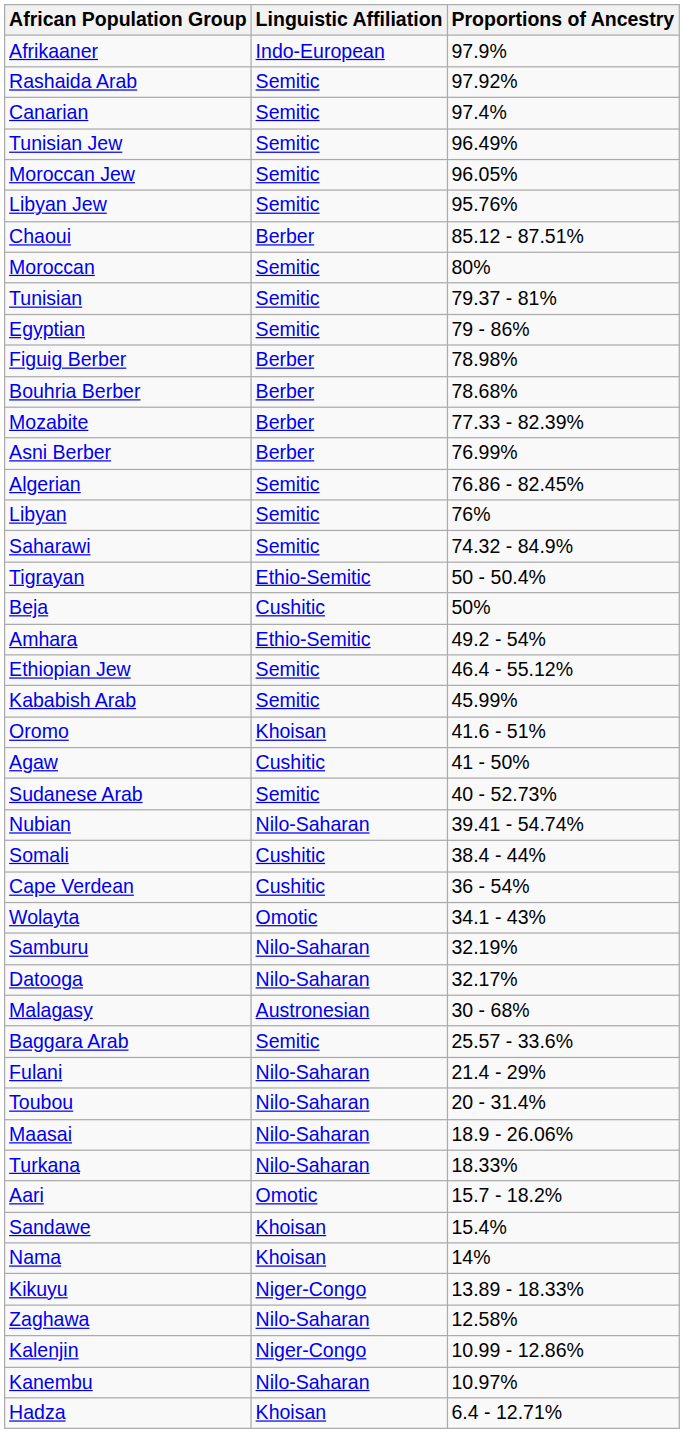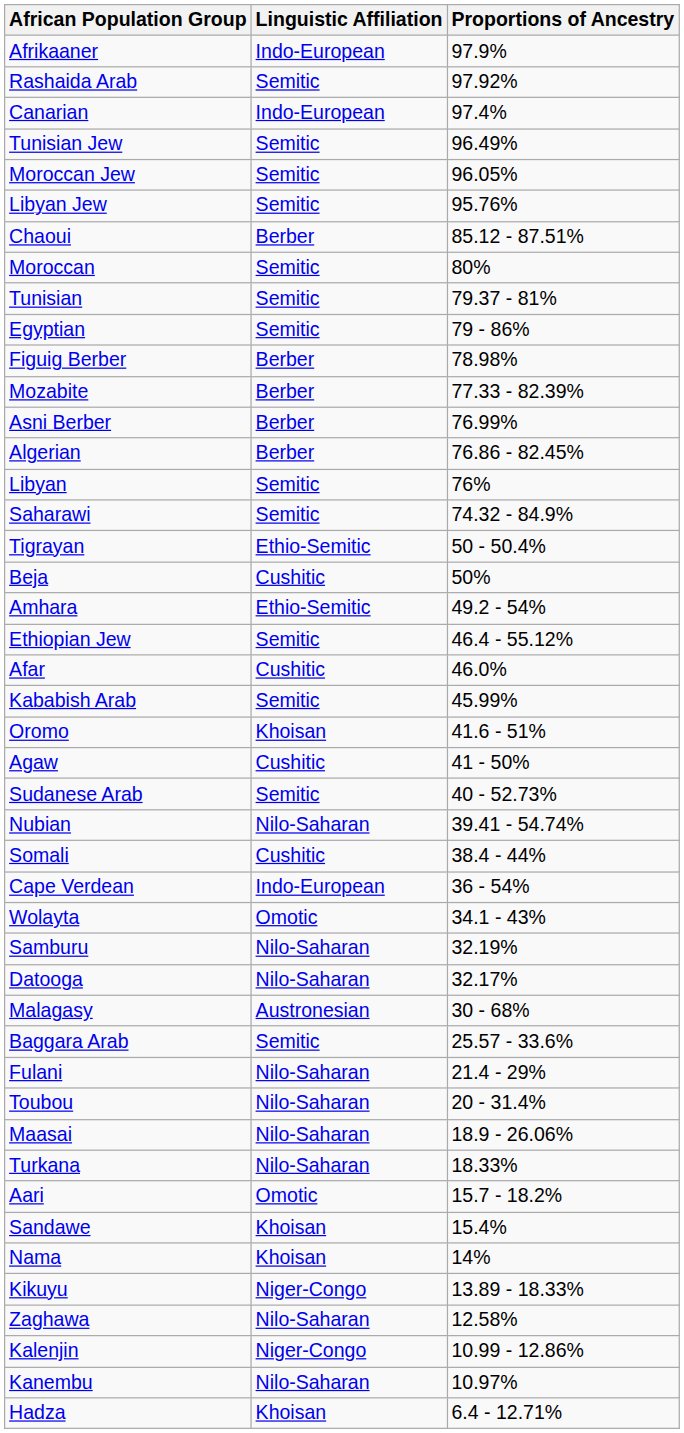 <table class="wikitable">
 <tr>
 <th>African Population Group</th>
 <th>Linguistic Affiliation</th>
 <th>Proportions of Ancestry</th>
 </tr>
 <tr>
 <td><a href='#'>Afrikaaner</a></td>
 <td><a href='#'>Indo-European</a></td>
 <td>97.9%</td>
 </tr>
 <tr>
 <td><a href='#'>Rashaida Arab</a></td>
 <td><a href='#'>Semitic</a></td>
 <td>97.92%</td>
 </tr>
 <tr>
 <td><a href='#'>Canarian</a></td>
-<td><a href='#'>Semitic</a></td>
+<td><a href='#'>Indo-European</a></td>
 <td>97.4%</td>
 </tr>
 <tr>
 <td><a href='#'>Tunisian Jew</a></td>
 <td><a href='#'>Semitic</a></td>
 <td>96.49%</td>
 </tr>
 <tr>
 <td><a href='#'>Moroccan Jew</a></td>
 <td><a href='#'>Semitic</a></td>
 <td>96.05%</td>
 </tr>
 <tr>
 <td><a href='#'>Libyan Jew</a></td>
 <td><a href='#'>Semitic</a></td>
 <td>95.76%</td>
 </tr>
 <tr>
 <td><a href='#'>Chaoui</a></td>
 <td><a href='#'>Berber</a></td>
 <td>85.12 - 87.51%</td>
 </tr>
 <tr>
 <td><a href='#'>Moroccan</a></td>
 <td><a href='#'>Semitic</a></td>
 <td>80%</td>
 </tr>
 <tr>
 <td><a href='#'>Tunisian</a></td>
 <td><a href='#'>Semitic</a></td>
 <td>79.37 - 81%</td>
 </tr>
 <tr>
 <td><a href='#'>Egyptian</a></td>
 <td><a href='#'>Semitic</a></td>
 <td>79 - 86%</td>
 </tr>
 <tr>
 <td><a href='#'>Figuig Berber</a></td>
 <td><a href='#'>Berber</a></td>
 <td>78.98%</td>
 </tr>
 <tr>
-<td><a href='#'>Bouhria Berber</a></td>
-<td><a href='#'>Berber</a></td>
-<td>78.68%</td>
-</tr>
-<tr>
 <td><a href='#'>Mozabite</a></td>
 <td><a href='#'>Berber</a></td>
 <td>77.33 - 82.39%</td>
 </tr>
 <tr>
 <td><a href='#'>Asni Berber</a></td>
 <td><a href='#'>Berber</a></td>
 <td>76.99%</td>
 </tr>
 <tr>
 <td><a href='#'>Algerian</a></td>
-<td><a href='#'>Semitic</a></td>
+<td><a href='#'>Berber</a></td>
 <td>76.86 - 82.45%</td>
 </tr>
 <tr>
 <td><a href='#'>Libyan</a></td>
 <td><a href='#'>Semitic</a></td>
 <td>76%</td>
 </tr>
 <tr>
 <td><a href='#'>Saharawi</a></td>
 <td><a href='#'>Semitic</a></td>
 <td>74.32 - 84.9%</td>
 </tr>
 <tr>
 <td><a href='#'>Tigrayan</a></td>
 <td><a href='#'>Ethio-Semitic</a></td>
 <td>50 - 50.4%</td>
 </tr>
 <tr>
 <td><a href='#'>Beja</a></td>
 <td><a href='#'>Cushitic</a></td>
 <td>50%</td>
 </tr>
 <tr>
 <td><a href='#'>Amhara</a></td>
 <td><a href='#'>Ethio-Semitic</a></td>
 <td>49.2 - 54%</td>
 </tr>
 <tr>
 <td><a href='#'>Ethiopian Jew</a></td>
 <td><a href='#'>Semitic</a></td>
 <td>46.4 - 55.12%</td>
 </tr>
 <tr>
+<td><a href='#'>Afar</a></td>
+<td><a href='#'>Cushitic</a></td>
+<td>46.0%</td>
+</tr>
+<tr>
 <td><a href='#'>Kababish Arab</a></td>
 <td><a href='#'>Semitic</a></td>
 <td>45.99%</td>
 </tr>
 <tr>
 <td><a href='#'>Oromo</a></td>
 <td><a href='#'>Khoisan</a></td>
 <td>41.6 - 51%</td>
 </tr>
 <tr>
 <td><a href='#'>Agaw</a></td>
 <td><a href='#'>Cushitic</a></td>
 <td>41 - 50%</td>
 </tr>
 <tr>
 <td><a href='#'>Sudanese Arab</a></td>
 <td><a href='#'>Semitic</a></td>
 <td>40 - 52.73%</td>
 </tr>
 <tr>
 <td><a href='#'>Nubian</a></td>
 <td><a href='#'>Nilo-Saharan</a></td>
 <td>39.41 - 54.74%</td>
 </tr>
 <tr>
 <td><a href='#'>Somali</a></td>
 <td><a href='#'>Cushitic</a></td>
 <td>38.4 - 44%</td>
 </tr>
 <tr>
 <td><a href='#'>Cape Verdean</a></td>
-<td><a href='#'>Cushitic</a></td>
+<td><a href='#'>Indo-European</a></td>
 <td>36 - 54%</td>
 </tr>
 <tr>
 <td><a href='#'>Wolayta</a></td>
 <td><a href='#'>Omotic</a></td>
 <td>34.1 - 43%</td>
 </tr>
 <tr>
 <td><a href='#'>Samburu</a></td>
 <td><a href='#'>Nilo-Saharan</a></td>
 <td>32.19%</td>
 </tr>
 <tr>
 <td><a href='#'>Datooga</a></td>
 <td><a href='#'>Nilo-Saharan</a></td>
 <td>32.17%</td>
 </tr>
 <tr>
 <td><a href='#'>Malagasy</a></td>
 <td><a href='#'>Austronesian</a></td>
 <td>30 - 68%</td>
 </tr>
 <tr>
 <td><a href='#'>Baggara Arab</a></td>
 <td><a href='#'>Semitic</a></td>
 <td>25.57 - 33.6%</td>
 </tr>
 <tr>
 <td><a href='#'>Fulani</a></td>
 <td><a href='#'>Nilo-Saharan</a></td>
 <td>21.4 - 29%</td>
 </tr>
 <tr>
 <td><a href='#'>Toubou</a></td>
 <td><a href='#'>Nilo-Saharan</a></td>
 <td>20 - 31.4%</td>
 </tr>
 <tr>
 <td><a href='#'>Maasai</a></td>
 <td><a href='#'>Nilo-Saharan</a></td>
 <td>18.9 - 26.06%</td>
 </tr>
 <tr>
 <td><a href='#'>Turkana</a></td>
 <td><a href='#'>Nilo-Saharan</a></td>
 <td>18.33%</td>
 </tr>
 <tr>
 <td><a href='#'>Aari</a></td>
 <td><a href='#'>Omotic</a></td>
 <td>15.7 - 18.2%</td>
 </tr>
 <tr>
 <td><a href='#'>Sandawe</a></td>
 <td><a href='#'>Khoisan</a></td>
 <td>15.4%</td>
 </tr>
 <tr>
 <td><a href='#'>Nama</a></td>
 <td><a href='#'>Khoisan</a></td>
 <td>14%</td>
 </tr>
 <tr>
 <td><a href='#'>Kikuyu</a></td>
 <td><a href='#'>Niger-Congo</a></td>
 <td>13.89 - 18.33%</td>
 </tr>
 <tr>
 <td><a href='#'>Zaghawa</a></td>
 <td><a href='#'>Nilo-Saharan</a></td>
 <td>12.58%</td>
 </tr>
 <tr>
 <td><a href='#'>Kalenjin</a></td>
 <td><a href='#'>Niger-Congo</a></td>
 <td>10.99 - 12.86%</td>
 </tr>
 <tr>
 <td><a href='#'>Kanembu</a></td>
 <td><a href='#'>Nilo-Saharan</a></td>
 <td>10.97%</td>
 </tr>
 <tr>
 <td><a href='#'>Hadza</a></td>
 <td><a href='#'>Khoisan</a></td>
 <td>6.4 - 12.71%</td>
 </tr>
 </table>
